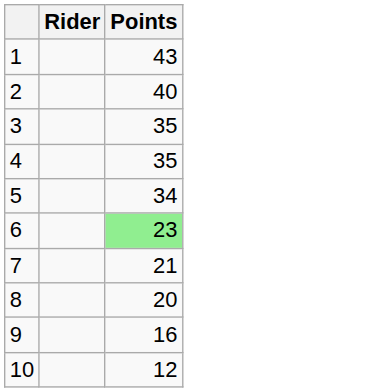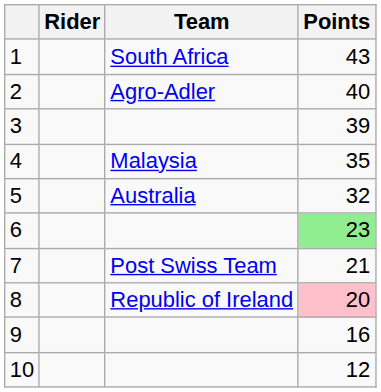 <table class="wikitable">
 <tr>
 <th></th>
 <th>Rider</th>
+<th>Team</th>
 <th>Points</th>
 </tr>
 <tr>
 <td>1</td>
 <td> </td>
+<td><a href='#'>South Africa</a></td>
 <td align=right>43</td>
 </tr>
 <tr>
 <td>2</td>
 <td></td>
+<td><a href='#'>Agro-Adler</a></td>
 <td align=right>40</td>
 </tr>
 <tr>
 <td>3</td>
 <td></td>
-<td align=right>35</td>
+<td></td>
+<td align=right>39</td>
 </tr>
 <tr>
 <td>4</td>
 <td></td>
+<td><a href='#'>Malaysia</a></td>
 <td align=right>35</td>
 </tr>
 <tr>
 <td>5</td>
 <td></td>
-<td align=right>34</td>
+<td><a href='#'>Australia</a></td>
+<td align=right>32</td>
 </tr>
 <tr>
 <td>6</td>
+<td></td>
 <td></td>
 <td align=right style="background: lightgreen;">23</td>
 </tr>
 <tr>
 <td>7</td>
 <td></td>
+<td><a href='#'>Post Swiss Team</a></td>
 <td align=right>21</td>
 </tr>
 <tr>
 <td>8</td>
 <td></td>
-<td align=right>20</td>
+<td><a href='#'>Republic of Ireland</a></td>
+<td align=right style="background: pink;">20</td>
 </tr>
 <tr>
 <td>9</td>
+<td></td>
 <td></td>
 <td align=right>16</td>
 </tr>
 <tr>
 <td>10</td>
 <td></td>
+<td></td>
 <td align=right>12</td>
 </tr>
 </table>
